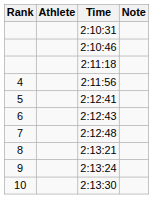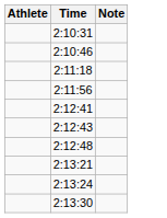 <table class="wikitable" style="text-align:center;">
 <tr>
-<th>Rank</th>
 <th>Athlete</th>
 <th>Time</th>
 <th>Note</th>
 </tr>
 <tr>
-<td></td>
 <td align=left></td>
 <td>2:10:31</td>
 <td></td>
 </tr>
 <tr>
-<td></td>
 <td align=left></td>
 <td>2:10:46</td>
 <td></td>
 </tr>
 <tr>
-<td></td>
 <td align=left></td>
 <td>2:11:18</td>
 <td></td>
 </tr>
 <tr>
-<td>4</td>
 <td align=left></td>
 <td>2:11:56</td>
 <td></td>
 </tr>
 <tr>
-<td>5</td>
 <td align=left></td>
 <td>2:12:41</td>
 <td></td>
 </tr>
 <tr>
-<td>6</td>
 <td align=left></td>
 <td>2:12:43</td>
 <td></td>
 </tr>
 <tr>
-<td>7</td>
 <td align=left></td>
 <td>2:12:48</td>
 <td></td>
 </tr>
 <tr>
-<td>8</td>
 <td align=left></td>
 <td>2:13:21</td>
 <td></td>
 </tr>
 <tr>
-<td>9</td>
 <td align=left></td>
 <td>2:13:24</td>
 <td></td>
 </tr>
 <tr>
-<td>10</td>
 <td align=left></td>
 <td>2:13:30</td>
 <td></td>
 </tr>
 </table>
